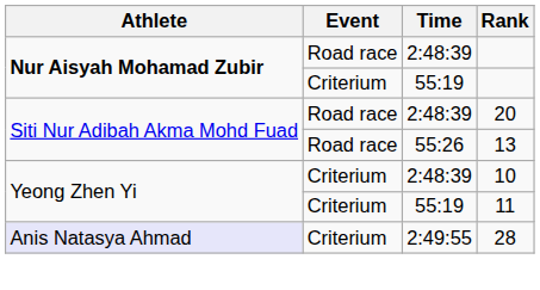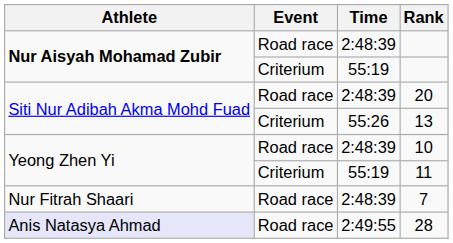 <table class=wikitable style="font-size:90%; text-align:center">
 <tr>
 <th>Athlete</th>
 <th>Event</th>
 <th>Time</th>
 <th>Rank</th>
 </tr>
 <tr>
 <td rowspan=2 align=left><strong>Nur Aisyah Mohamad Zubir</strong></td>
 <td align=left>Road race</td>
 <td>2:48:39</td>
 <td></td>
 </tr>
 <tr>
 <td align=left>Criterium</td>
 <td>55:19</td>
 <td></td>
 </tr>
 <tr>
 <td rowspan=2 align=left><a href='#'>Siti Nur Adibah Akma Mohd Fuad</a></td>
 <td align=left>Road race</td>
 <td>2:48:39</td>
 <td>20</td>
 </tr>
 <tr>
-<td align=left>Road race</td>
+<td align=left>Criterium</td>
 <td>55:26</td>
 <td>13</td>
 </tr>
 <tr>
 <td rowspan=2 align=left>Yeong Zhen Yi</td>
-<td align=left>Criterium</td>
+<td align=left>Road race</td>
 <td>2:48:39</td>
 <td>10</td>
 </tr>
 <tr>
 <td align=left>Criterium</td>
 <td>55:19</td>
 <td>11</td>
 </tr>
 <tr>
+<td align=left>Nur Fitrah Shaari</td>
+<td align=left>Road race</td>
+<td>2:48:39</td>
+<td>7</td>
+</tr>
+<tr>
 <td align=left style="background: lavender;">Anis Natasya Ahmad</td>
-<td align=left>Criterium</td>
+<td align=left>Road race</td>
 <td>2:49:55</td>
 <td>28</td>
 </tr>
 </table>
